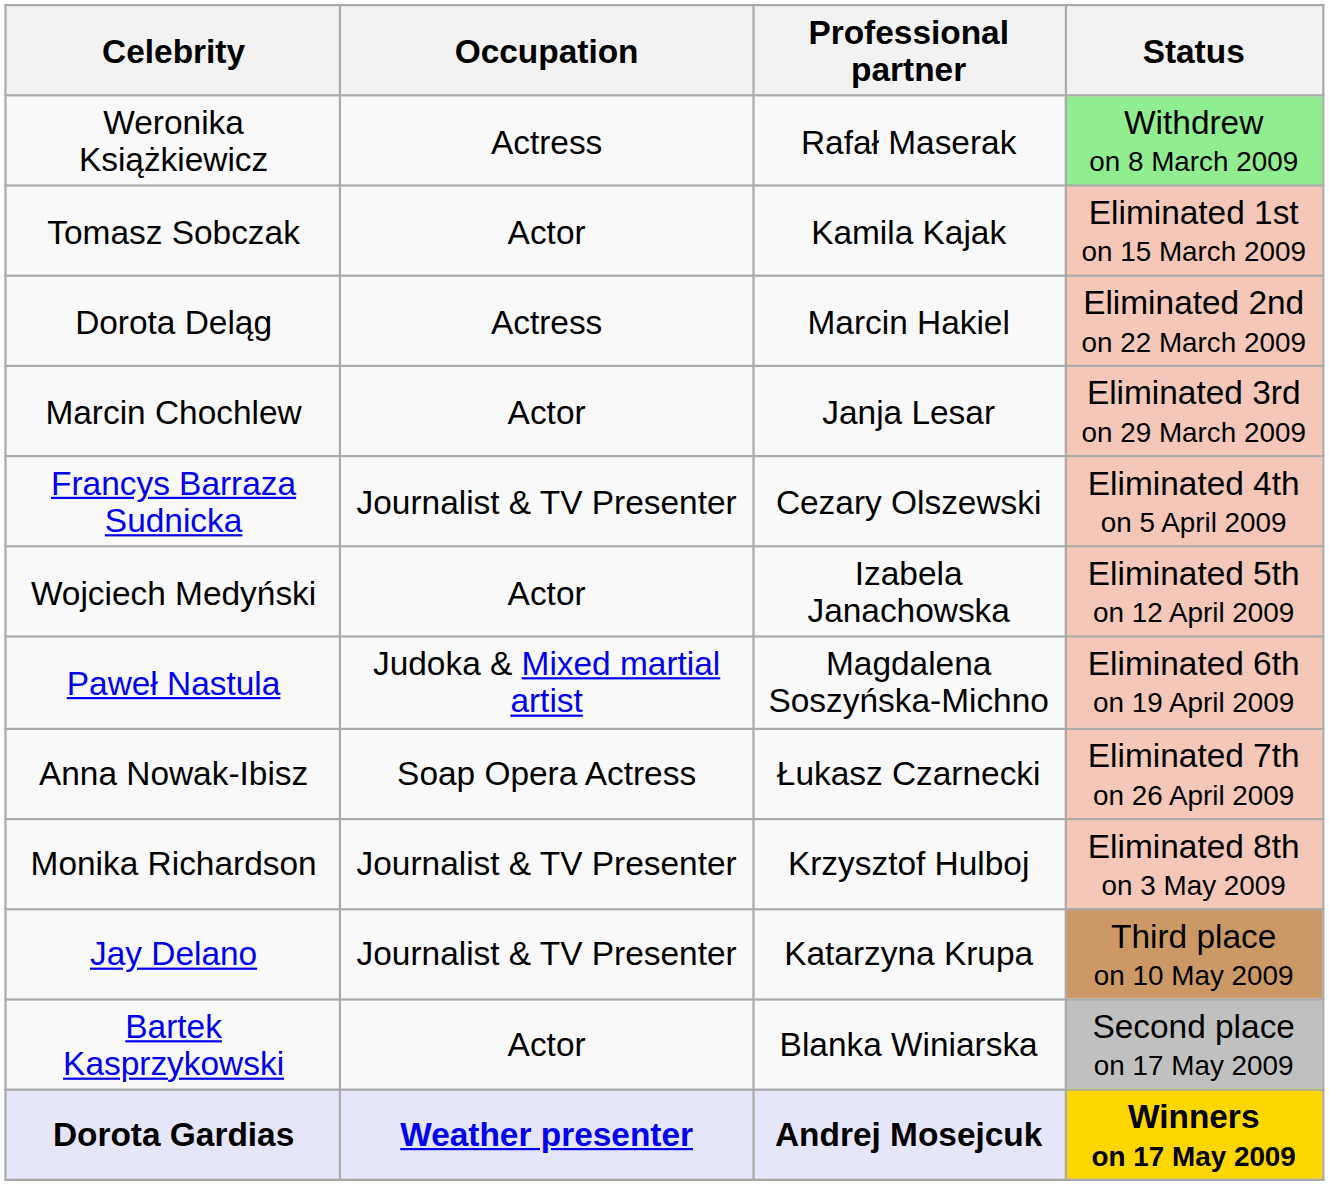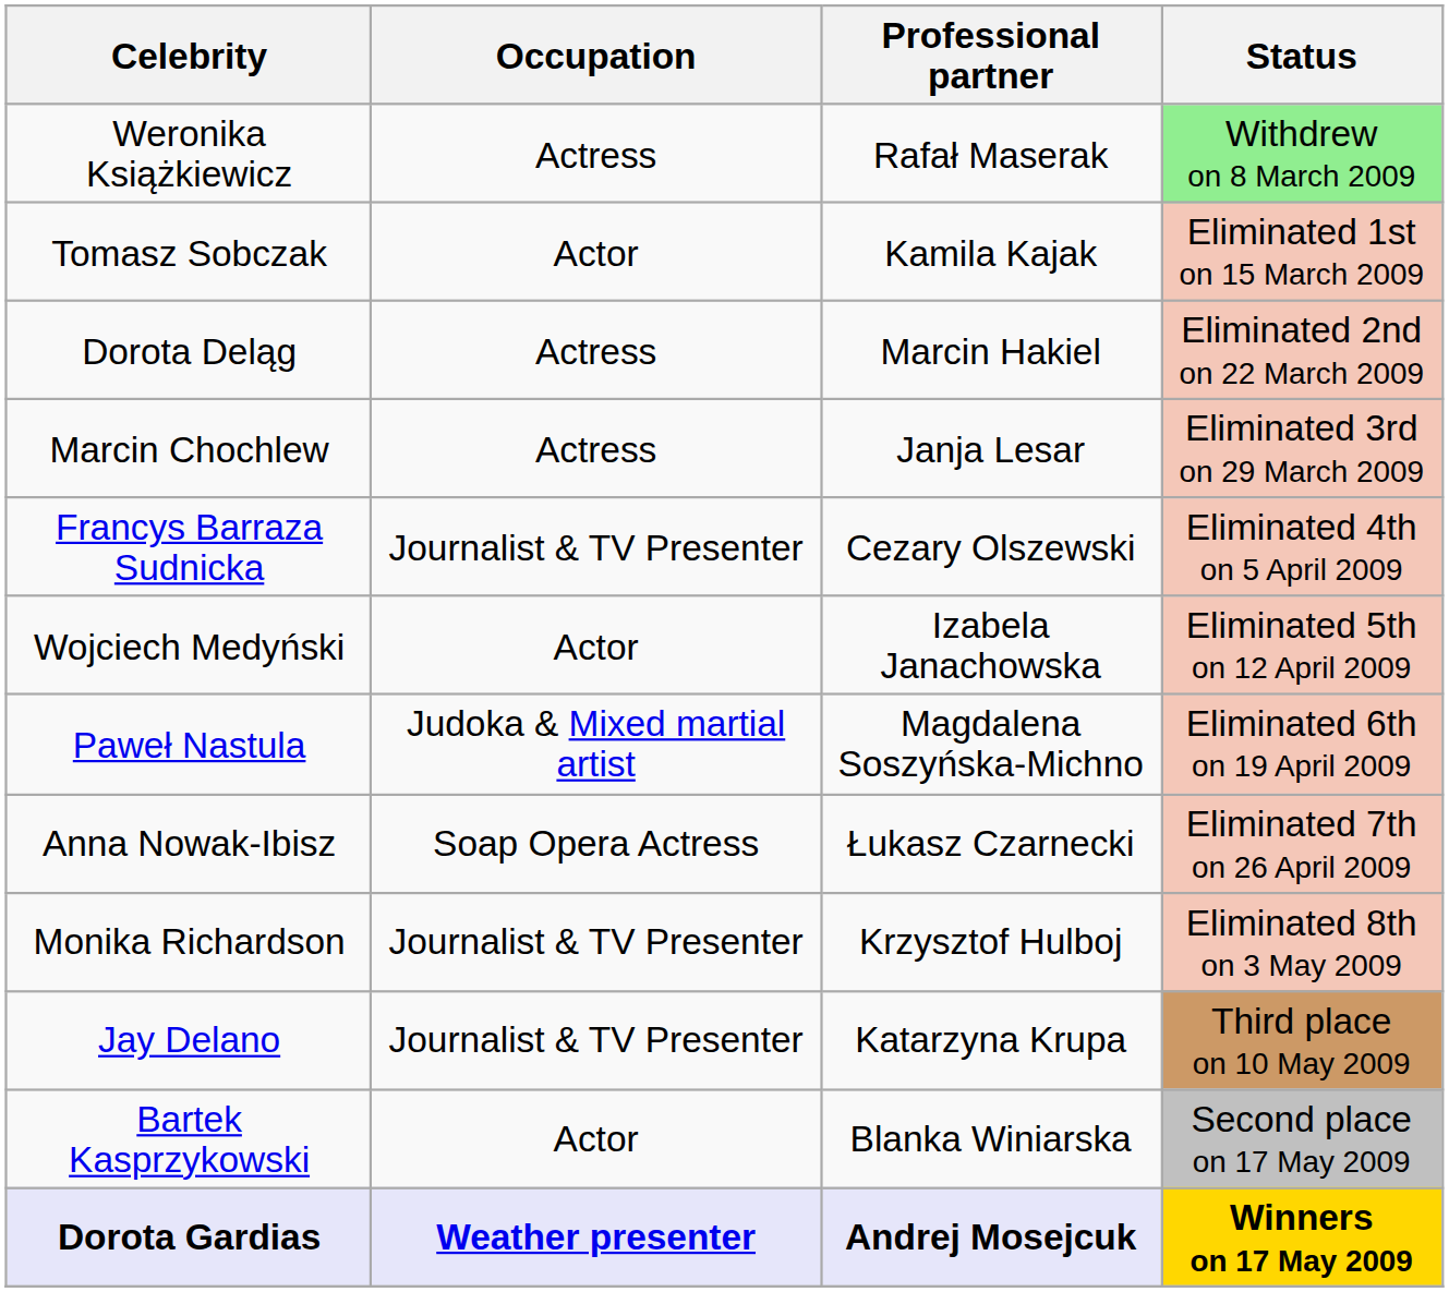 <table class="wikitable" style="margin:auto; text-align:center; font-size:95%;">
 <tr>
 <th width="145">Celebrity</th>
 <th width="180">Occupation</th>
 <th width="135">Professional partner</th>
 <th width="110">Status</th>
 </tr>
 <tr>
 <td>Weronika Książkiewicz</td>
 <td>Actress</td>
 <td>Rafał Maserak</td>
 <td bgcolor="lightgreen">Withdrew<br><small>on 8 March 2009</small></td>
 </tr>
 <tr>
 <td>Tomasz Sobczak</td>
 <td>Actor</td>
 <td>Kamila Kajak</td>
 <td bgcolor="#F4C7B8">Eliminated 1st<br><small>on 15 March 2009</small></td>
 </tr>
 <tr>
 <td>Dorota Deląg</td>
 <td>Actress</td>
 <td>Marcin Hakiel</td>
 <td bgcolor="#F4C7B8">Eliminated 2nd<br><small>on 22 March 2009</small></td>
 </tr>
 <tr>
 <td>Marcin Chochlew</td>
-<td>Actor</td>
+<td>Actress</td>
 <td>Janja Lesar</td>
 <td bgcolor="#F4C7B8">Eliminated 3rd<br><small>on 29 March 2009</small></td>
 </tr>
 <tr>
 <td><a href='#'>Francys Barraza Sudnicka</a></td>
 <td>Journalist & TV Presenter</td>
 <td>Cezary Olszewski</td>
 <td bgcolor="#F4C7B8">Eliminated 4th<br><small>on 5 April 2009</small></td>
 </tr>
 <tr>
 <td>Wojciech Medyński</td>
 <td>Actor</td>
 <td>Izabela Janachowska</td>
 <td bgcolor="#F4C7B8">Eliminated 5th<br><small>on 12 April 2009</small></td>
 </tr>
 <tr>
 <td><a href='#'>Paweł Nastula</a></td>
 <td>Judoka & <a href='#'>Mixed martial artist</a></td>
 <td>Magdalena Soszyńska-Michno</td>
 <td bgcolor="#F4C7B8">Eliminated 6th<br><small>on 19 April 2009</small></td>
 </tr>
 <tr>
 <td>Anna Nowak-Ibisz</td>
 <td>Soap Opera Actress</td>
 <td>Łukasz Czarnecki</td>
 <td bgcolor="#F4C7B8">Eliminated 7th<br><small>on 26 April 2009</small></td>
 </tr>
 <tr>
 <td>Monika Richardson</td>
 <td>Journalist & TV Presenter</td>
 <td>Krzysztof Hulboj</td>
 <td bgcolor="#F4C7B8">Eliminated 8th<br><small>on 3 May 2009</small></td>
 </tr>
 <tr>
 <td><a href='#'>Jay Delano</a></td>
 <td>Journalist & TV Presenter</td>
 <td>Katarzyna Krupa</td>
 <td bgcolor="#cc9966">Third place<br><small>on 10 May 2009</small></td>
 </tr>
 <tr>
 <td><a href='#'>Bartek Kasprzykowski</a></td>
 <td>Actor</td>
 <td>Blanka Winiarska</td>
 <td bgcolor="silver">Second place<br><small>on 17 May 2009</small></td>
 </tr>
 <tr>
 <td bgcolor="lavender"><strong>Dorota Gardias</strong></td>
 <td bgcolor="lavender"><strong><a href='#'>Weather presenter</a></strong></td>
 <td bgcolor="lavender"><strong>Andrej Mosejcuk</strong></td>
 <td bgcolor="gold"><strong>Winners<br><small>on 17 May 2009</small></strong></td>
 </tr>
 <tr>
 </tr>
 </table>
